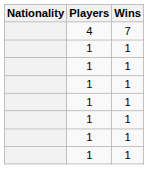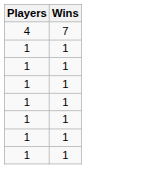 <table class="wikitable plainrowheaders">
 <tr>
-<th scope="col">Nationality</th>
 <th scope="col">Players</th>
 <th scope="col">Wins</th>
 </tr>
 <tr>
-<th scope="row"></th>
 <td align="center">4</td>
 <td align="center">7</td>
 </tr>
 <tr>
-<th scope="row"></th>
 <td align="center">1</td>
 <td align="center">1</td>
 </tr>
 <tr>
-<th scope="row"></th>
 <td align="center">1</td>
 <td align="center">1</td>
 </tr>
 <tr>
-<th scope="row"></th>
 <td align="center">1</td>
 <td align="center">1</td>
 </tr>
 <tr>
-<th scope="row"></th>
 <td align="center">1</td>
 <td align="center">1</td>
 </tr>
 <tr>
-<th scope="row"></th>
 <td align="center">1</td>
 <td align="center">1</td>
 </tr>
 <tr>
-<th scope="row"></th>
 <td align="center">1</td>
 <td align="center">1</td>
 </tr>
 <tr>
-<th scope="row"></th>
 <td align="center">1</td>
 <td align="center">1</td>
 </tr>
 </table>
